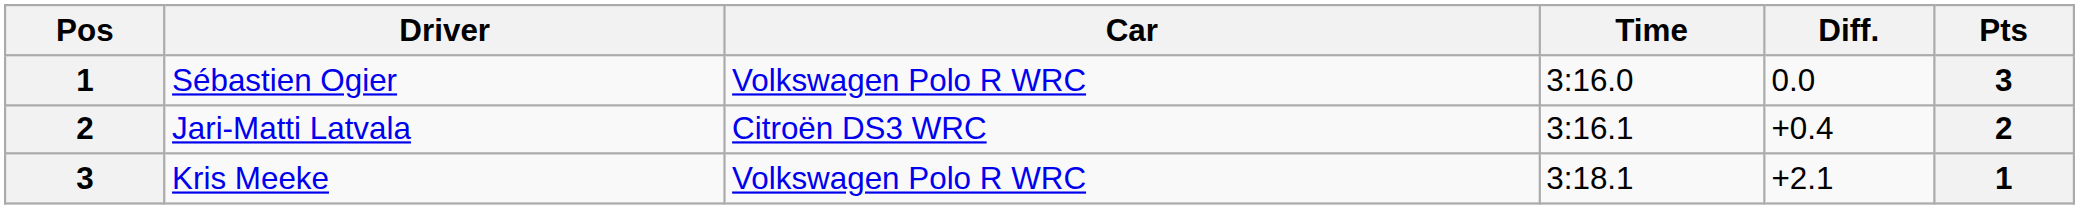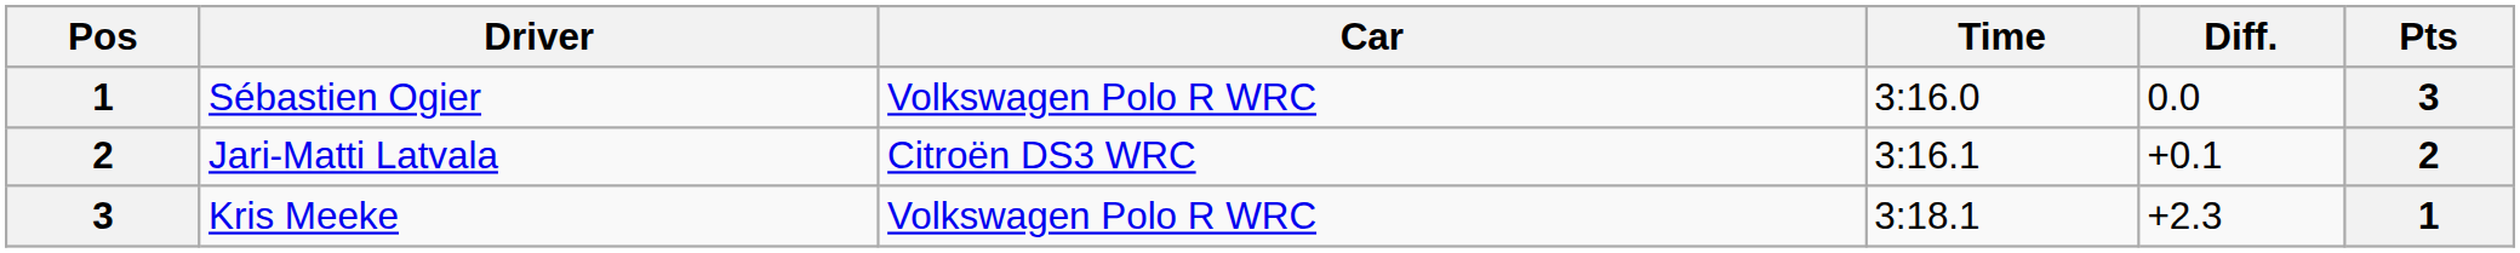 <table class="wikitable" width=80% style="text-align: left; font-size: 90%; max-width: 950px;">
 <tr>
 <th>Pos</th>
 <th>Driver</th>
 <th>Car</th>
 <th>Time</th>
 <th>Diff.</th>
 <th>Pts</th>
 </tr>
 <tr>
 <th>1</th>
 <td> <a href='#'>Sébastien Ogier</a></td>
 <td><a href='#'>Volkswagen Polo R WRC</a></td>
 <td>3:16.0</td>
 <td>0.0</td>
 <th><strong>3</strong></th>
 </tr>
 <tr>
 <th>2</th>
 <td> <a href='#'>Jari-Matti Latvala</a></td>
 <td><a href='#'>Citroën DS3 WRC</a></td>
 <td>3:16.1</td>
-<td>+0.4</td>
+<td>+0.1</td>
 <th><strong>2</strong></th>
 </tr>
 <tr>
 <th>3</th>
 <td> <a href='#'>Kris Meeke</a></td>
 <td><a href='#'>Volkswagen Polo R WRC</a></td>
 <td>3:18.1</td>
-<td>+2.1</td>
+<td>+2.3</td>
 <th><strong>1</strong></th>
 </tr>
 </table>
